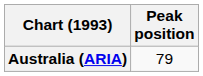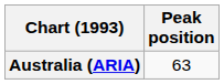 <table class="wikitable plainrowheaders" style="text-align:center">
 <tr>
 <th>Chart (1993)</th>
 <th>Peak<br>position</th>
 </tr>
 <tr>
 <th scope="row">Australia (<a href='#'>ARIA</a>)</th>
-<td>79</td>
+<td>63</td>
 </tr>
 </table>
